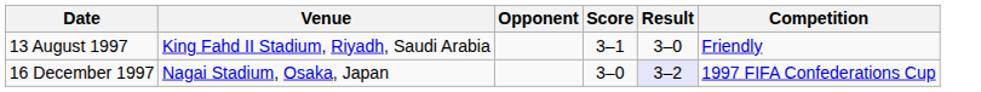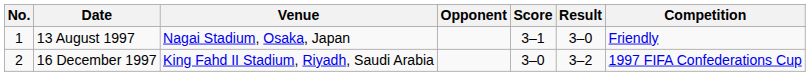 <table class="wikitable sortable">
 <tr>
+<th scope="col">No.</th>
 <th scope="col">Date</th>
 <th scope="col">Venue</th>
 <th scope="col">Opponent</th>
 <th scope="col">Score</th>
 <th scope="col">Result</th>
 <th scope="col">Competition</th>
 </tr>
 <tr>
+<td align="center">1</td>
 <td>13 August 1997</td>
-<td><a href='#'>King Fahd II Stadium</a>, <a href='#'>Riyadh</a>, Saudi Arabia</td>
+<td><a href='#'>Nagai Stadium</a>, <a href='#'>Osaka</a>, Japan</td>
 <td></td>
 <td align="center">3–1</td>
 <td align="center">3–0</td>
 <td><a href='#'>Friendly</a></td>
 </tr>
 <tr>
+<td align="center">2</td>
 <td>16 December 1997</td>
-<td><a href='#'>Nagai Stadium</a>, <a href='#'>Osaka</a>, Japan</td>
+<td><a href='#'>King Fahd II Stadium</a>, <a href='#'>Riyadh</a>, Saudi Arabia</td>
 <td></td>
 <td align="center">3–0</td>
-<td align="center" style="background: lavender;">3–2</td>
+<td align="center">3–2</td>
 <td><a href='#'>1997 FIFA Confederations Cup</a></td>
 </tr>
 </table>
